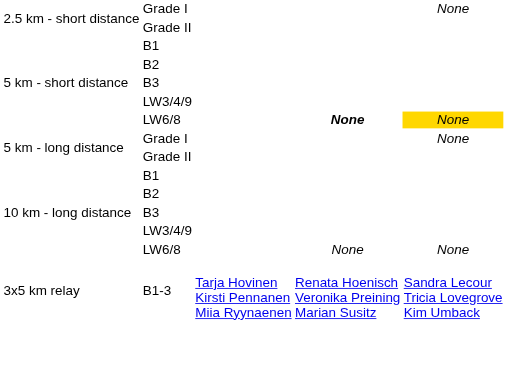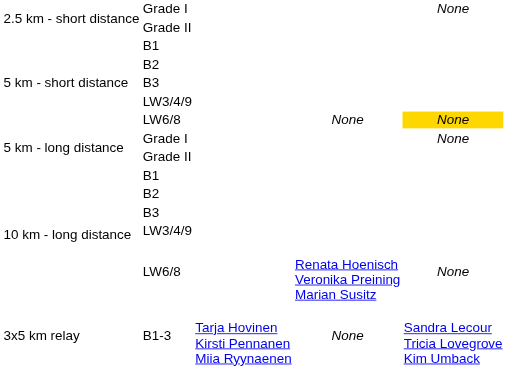 <table>
 <tr>
 <td rowspan="2">2.5 km - short distance</td>
 <td>Grade I<br></td>
 <td></td>
 <td></td>
 <td align="center"><em>None</em></td>
 </tr>
 <tr>
 <td>Grade II<br></td>
 <td></td>
 <td></td>
 <td></td>
 </tr>
 <tr>
 <td rowspan="5">5 km - short distance</td>
 <td>B1<br></td>
 <td></td>
 <td></td>
 <td></td>
 </tr>
 <tr>
 <td>B2<br></td>
 <td></td>
 <td></td>
 <td></td>
 </tr>
 <tr>
 <td>B3<br></td>
 <td></td>
 <td></td>
 <td></td>
 </tr>
 <tr>
 <td>LW3/4/9<br></td>
 <td></td>
 <td></td>
 <td></td>
 </tr>
 <tr>
 <td>LW6/8<br></td>
 <td></td>
-<td align="center"><strong><em>None</em></strong></td>
+<td align="center"><em>None</em></td>
 <td align="center" style="background: gold;"><em>None</em></td>
 </tr>
 <tr>
 <td rowspan="2">5 km - long distance</td>
 <td>Grade I<br></td>
 <td></td>
 <td></td>
 <td align="center"><em>None</em></td>
 </tr>
 <tr>
 <td>Grade II<br></td>
 <td></td>
 <td></td>
 <td></td>
 </tr>
 <tr>
 <td rowspan="5">10 km - long distance</td>
 <td>B1<br></td>
 <td></td>
 <td></td>
 <td></td>
 </tr>
 <tr>
 <td>B2<br></td>
 <td></td>
 <td></td>
 <td></td>
 </tr>
 <tr>
 <td>B3<br></td>
 <td></td>
 <td></td>
 <td></td>
 </tr>
 <tr>
 <td>LW3/4/9<br></td>
 <td></td>
 <td></td>
 <td></td>
 </tr>
 <tr>
 <td>LW6/8<br></td>
 <td></td>
-<td align="center"><em>None</em></td>
+<td valign=top> <br> <a href='#'>Renata Hoenisch</a> <br> <a href='#'>Veronika Preining</a> <br> <a href='#'>Marian Susitz</a></td>
 <td align="center"><em>None</em></td>
 </tr>
 <tr>
 <td>3x5 km relay</td>
 <td>B1-3<br></td>
 <td valign=top> <br> <a href='#'>Tarja Hovinen</a> <br> <a href='#'>Kirsti Pennanen</a> <br> <a href='#'>Miia Ryynaenen</a></td>
-<td valign=top> <br> <a href='#'>Renata Hoenisch</a> <br> <a href='#'>Veronika Preining</a> <br> <a href='#'>Marian Susitz</a></td>
+<td align="center"><em>None</em></td>
 <td valign=top> <br> <a href='#'>Sandra Lecour</a> <br> <a href='#'>Tricia Lovegrove</a> <br> <a href='#'>Kim Umback</a></td>
 </tr>
 </table>
